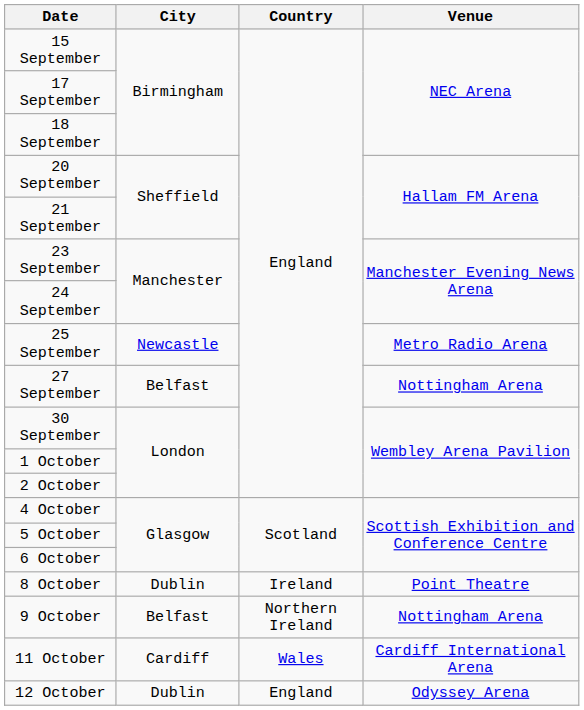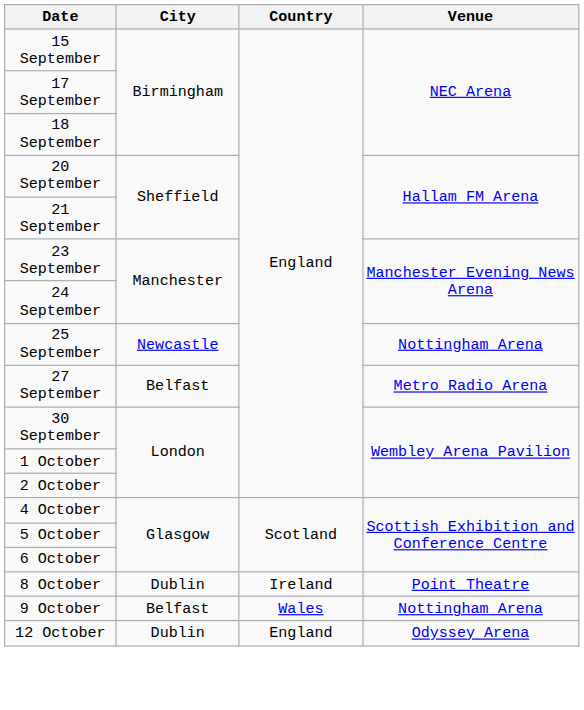 <table class="wikitable" style="text-align:center;">
 <tr>
 <th style="width:90px;">Date</th>
 <th style="width:100px;">City</th>
 <th style="width:100px;">Country</th>
 <th style="width:180px;">Venue</th>
 </tr>
 <tr>
 <td>15 September</td>
 <td rowspan="3">Birmingham</td>
 <td rowspan="12">England</td>
 <td rowspan="3"><a href='#'>NEC Arena</a></td>
 </tr>
 <tr>
 <td>17 September</td>
 </tr>
 <tr>
 <td>18 September</td>
 </tr>
 <tr>
 <td>20 September</td>
 <td rowspan="2">Sheffield</td>
 <td rowspan="2"><a href='#'>Hallam FM Arena</a></td>
 </tr>
 <tr>
 <td>21 September</td>
 </tr>
 <tr>
 <td>23 September</td>
 <td rowspan="2">Manchester</td>
 <td rowspan="2"><a href='#'>Manchester Evening News Arena</a></td>
 </tr>
 <tr>
 <td>24 September</td>
 </tr>
 <tr>
 <td>25 September</td>
 <td><a href='#'>Newcastle</a></td>
-<td><a href='#'>Metro Radio Arena</a></td>
+<td><a href='#'>Nottingham Arena</a></td>
 </tr>
 <tr>
 <td>27 September</td>
 <td>Belfast</td>
-<td><a href='#'>Nottingham Arena</a></td>
+<td><a href='#'>Metro Radio Arena</a></td>
 </tr>
 <tr>
 <td>30 September</td>
 <td rowspan="3">London</td>
 <td rowspan="3"><a href='#'>Wembley Arena Pavilion</a></td>
 </tr>
 <tr>
 <td>1 October</td>
 </tr>
 <tr>
 <td>2 October</td>
 </tr>
 <tr>
 <td>4 October</td>
 <td rowspan="3">Glasgow</td>
 <td rowspan="3">Scotland</td>
 <td rowspan="3"><a href='#'>Scottish Exhibition and Conference Centre</a></td>
 </tr>
 <tr>
 <td>5 October</td>
 </tr>
 <tr>
 <td>6 October</td>
 </tr>
 <tr>
 <td>8 October</td>
 <td>Dublin</td>
 <td>Ireland</td>
 <td><a href='#'>Point Theatre</a></td>
 </tr>
 <tr>
 <td>9 October</td>
 <td>Belfast</td>
-<td>Northern Ireland</td>
+<td><a href='#'>Wales</a></td>
 <td><a href='#'>Nottingham Arena</a></td>
-</tr>
-<tr>
-<td>11 October</td>
-<td>Cardiff</td>
-<td><a href='#'>Wales</a></td>
-<td><a href='#'>Cardiff International Arena</a></td>
 </tr>
 <tr>
 <td>12 October</td>
 <td>Dublin</td>
 <td>England</td>
 <td><a href='#'>Odyssey Arena</a></td>
 </tr>
 </table>
